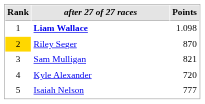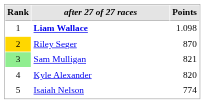 <table cellspacing="1" cellpadding="3" style="border:1px solid #aaa; font-size:86%;">
 <tr style="background:#e4e4e4;">
 <th style="border-bottom:1px solid #aaa; width:10px;">Rank</th>
 <th style="border-bottom:1px solid #aaa; width:200px; white-space:nowrap;"><em>after 27 of 27 races</em></th>
 <th style="border-bottom:1px solid #aaa; width:20px;">Points</th>
 </tr>
 <tr>
 <td style="text-align:center;">1</td>
 <td> <strong><a href='#'>Liam Wallace</a></strong></td>
 <td align="right">1.098</td>
 </tr>
 <tr>
 <td style="background: gold; text-align:center;">2</td>
 <td> <a href='#'>Riley Seger</a></td>
 <td align="right">870</td>
 </tr>
 <tr>
-<td style="text-align:center;">3</td>
+<td style="background: lightgreen; text-align:center;">3</td>
 <td> <a href='#'>Sam Mulligan</a></td>
 <td align="right">821</td>
 </tr>
 <tr>
 <td style="text-align:center;">4</td>
 <td> <a href='#'>Kyle Alexander</a></td>
-<td align="right">720</td>
+<td align="right">820</td>
 </tr>
 <tr>
 <td style="text-align:center;">5</td>
 <td> <a href='#'>Isaiah Nelson</a></td>
-<td align="right">777</td>
+<td align="right">774</td>
 </tr>
 </table>
